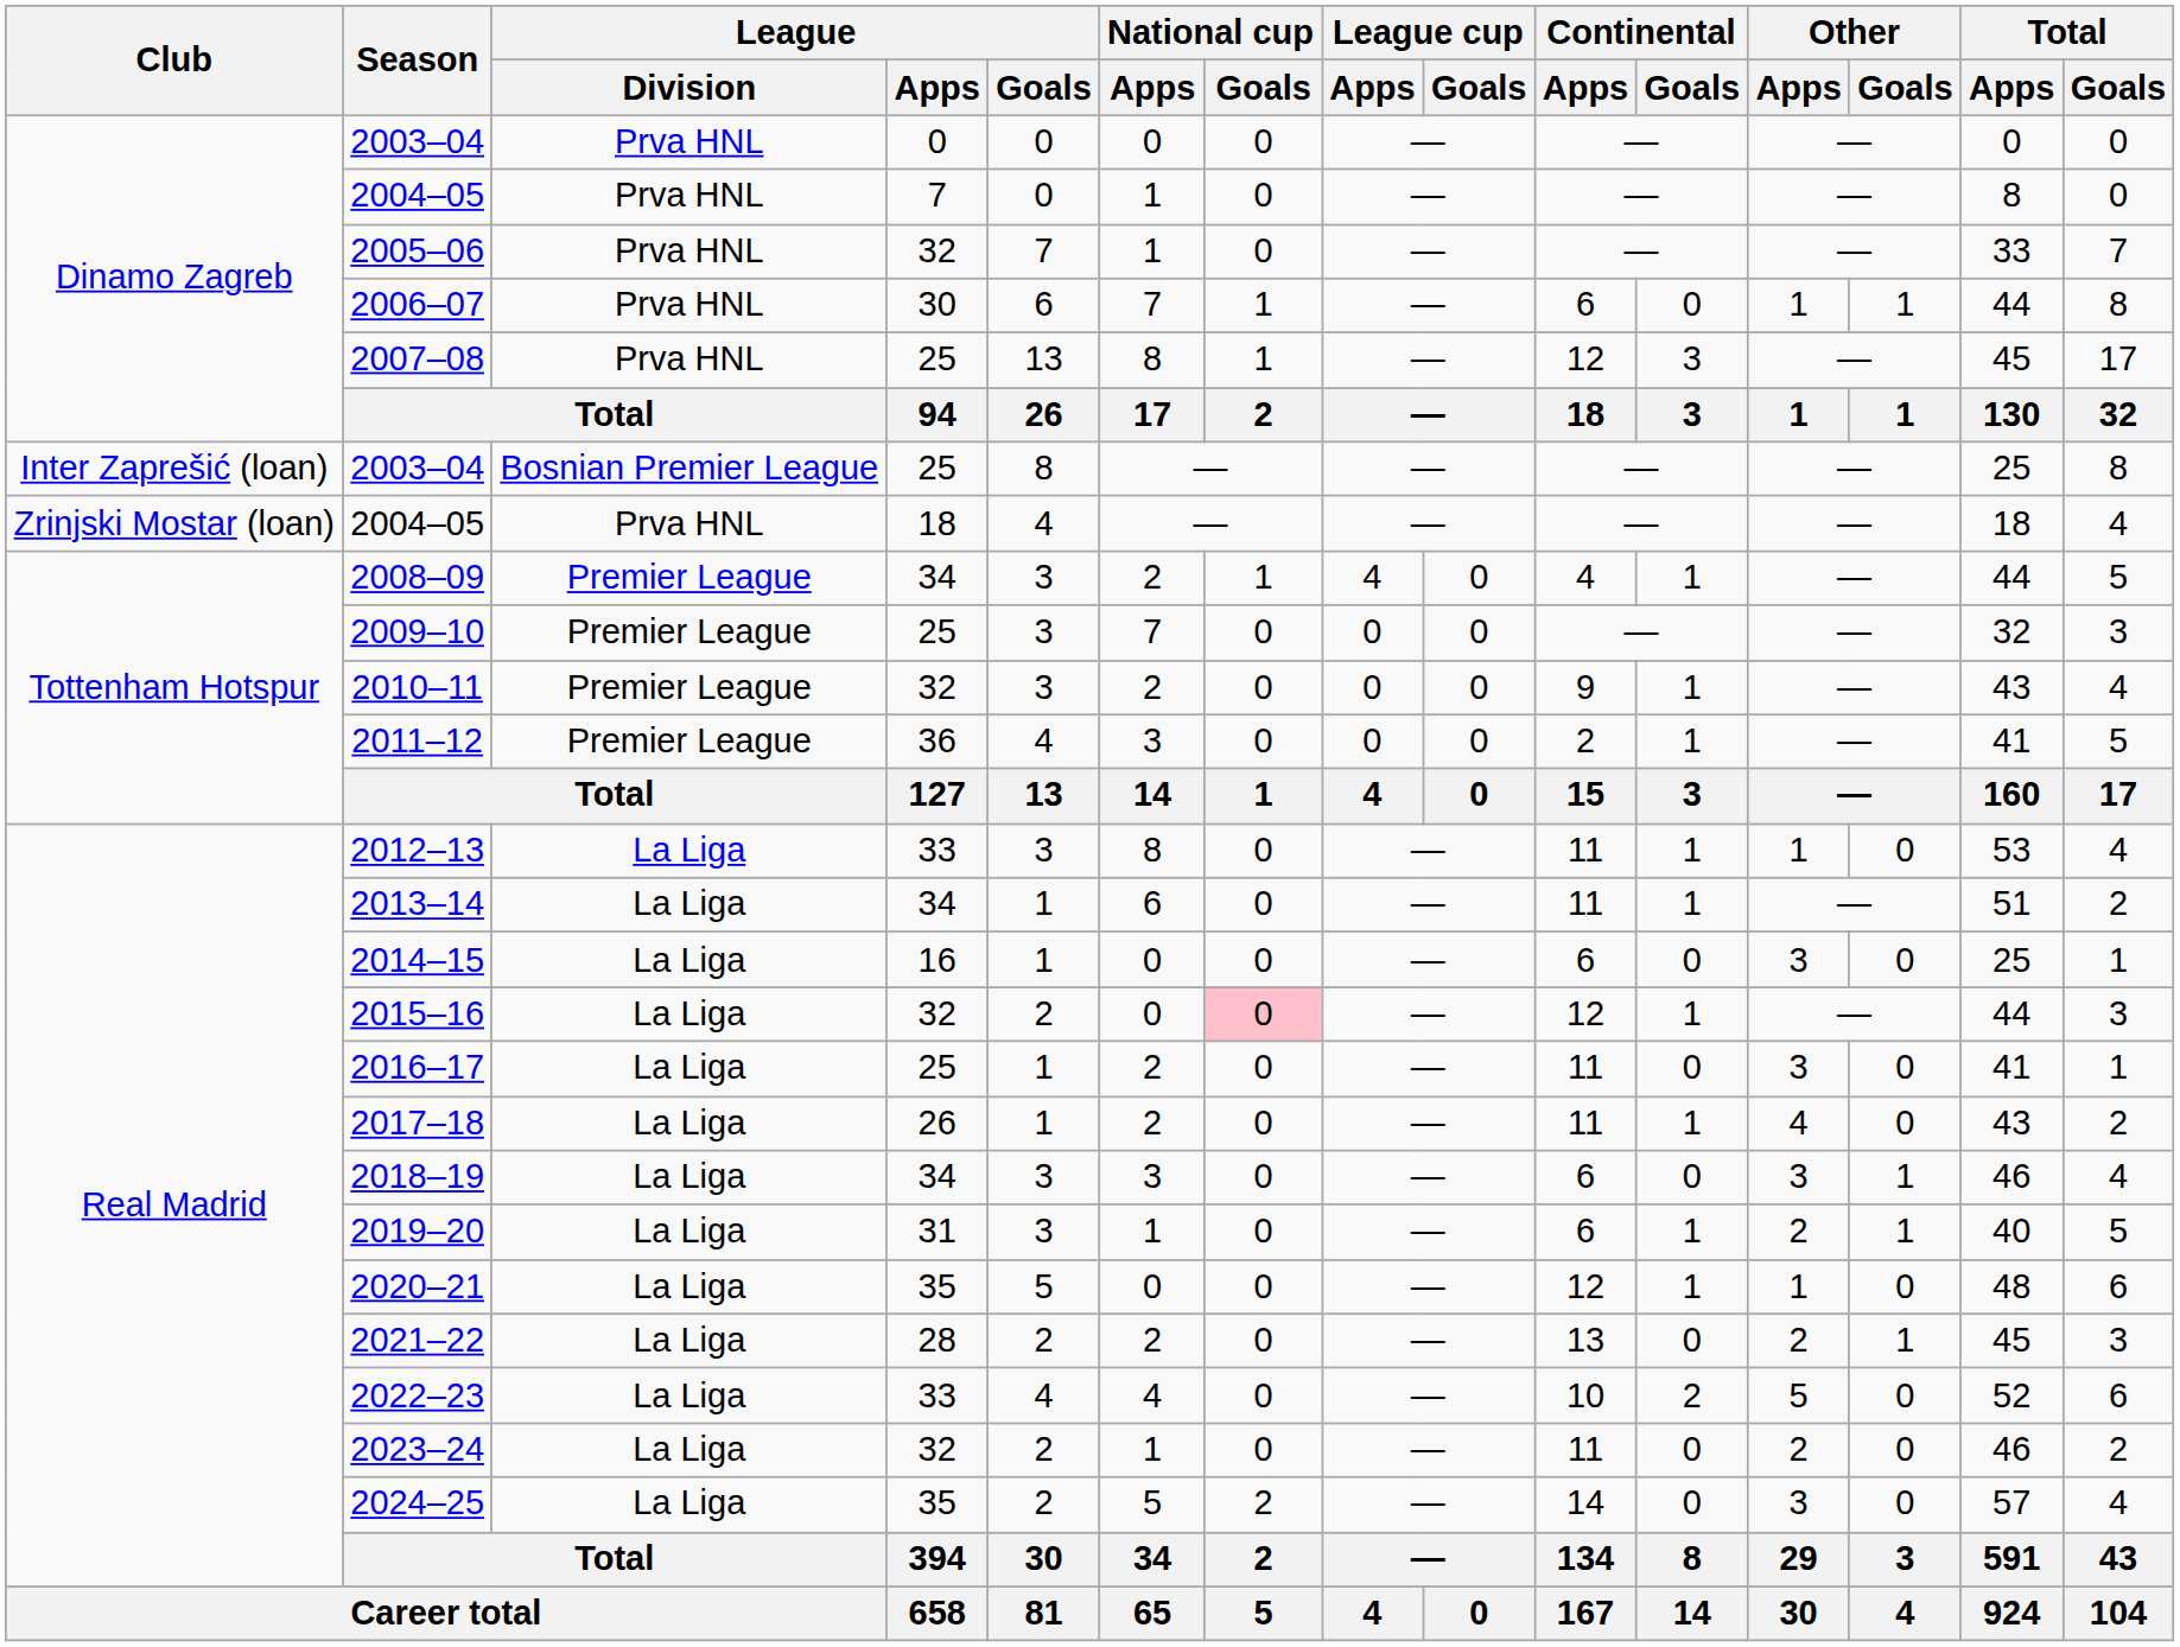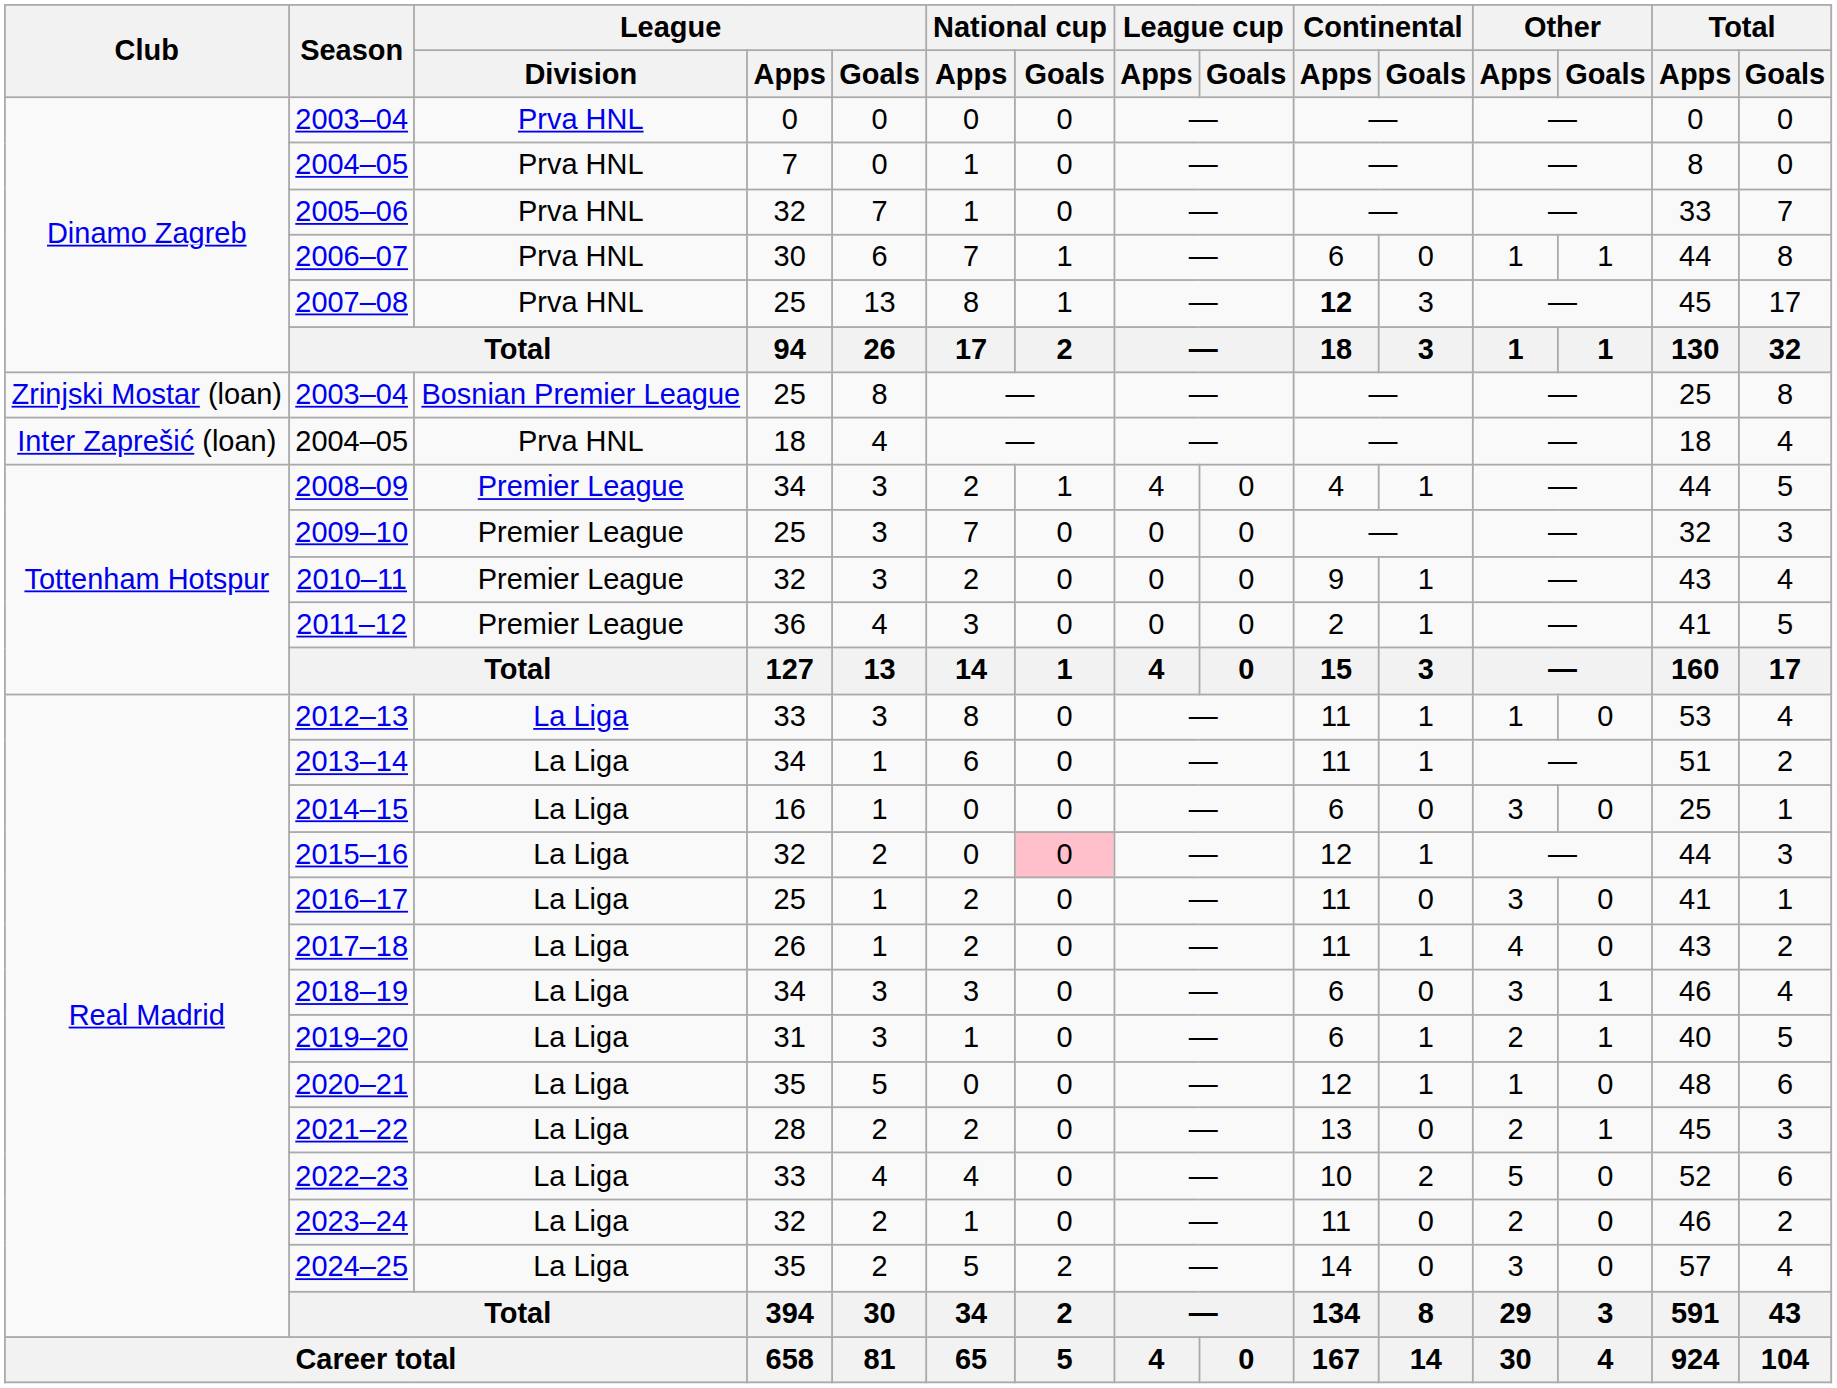 <table class="wikitable" style="text-align:center">
 <tr>
 <th rowspan="2">Club</th>
 <th rowspan="2">Season</th>
 <th colspan="3">League</th>
 <th colspan="2">National cup</th>
 <th colspan="2">League cup</th>
 <th colspan="2">Continental</th>
 <th colspan="2">Other</th>
 <th colspan="2">Total</th>
 </tr>
 <tr>
 <th>Division</th>
 <th>Apps</th>
 <th>Goals</th>
 <th>Apps</th>
 <th>Goals</th>
 <th>Apps</th>
 <th>Goals</th>
 <th>Apps</th>
 <th>Goals</th>
 <th>Apps</th>
 <th>Goals</th>
 <th>Apps</th>
 <th>Goals</th>
 </tr>
 <tr>
 <td rowspan="6"><a href='#'>Dinamo Zagreb</a></td>
 <td><a href='#'>2003–04</a></td>
 <td><a href='#'>Prva HNL</a></td>
 <td>0</td>
 <td>0</td>
 <td>0</td>
 <td>0</td>
 <td colspan="2">—</td>
 <td colspan="2">—</td>
 <td colspan="2">—</td>
 <td>0</td>
 <td>0</td>
 </tr>
 <tr>
 <td><a href='#'>2004–05</a></td>
 <td>Prva HNL</td>
 <td>7</td>
 <td>0</td>
 <td>1</td>
 <td>0</td>
 <td colspan="2">—</td>
 <td colspan="2">—</td>
 <td colspan="2">—</td>
 <td>8</td>
 <td>0</td>
 </tr>
 <tr>
 <td><a href='#'>2005–06</a></td>
 <td>Prva HNL</td>
 <td>32</td>
 <td>7</td>
 <td>1</td>
 <td>0</td>
 <td colspan="2">—</td>
 <td colspan="2">—</td>
 <td colspan="2">—</td>
 <td>33</td>
 <td>7</td>
 </tr>
 <tr>
 <td><a href='#'>2006–07</a></td>
 <td>Prva HNL</td>
 <td>30</td>
 <td>6</td>
 <td>7</td>
 <td>1</td>
 <td colspan="2">—</td>
 <td>6</td>
 <td>0</td>
 <td>1</td>
 <td>1</td>
 <td>44</td>
 <td>8</td>
 </tr>
 <tr>
 <td><a href='#'>2007–08</a></td>
 <td>Prva HNL</td>
 <td>25</td>
 <td>13</td>
 <td>8</td>
 <td>1</td>
 <td colspan="2">—</td>
-<td>12</td>
+<td><strong>12</strong></td>
 <td>3</td>
 <td colspan="2">—</td>
 <td>45</td>
 <td>17</td>
 </tr>
 <tr>
 <th colspan="2">Total</th>
 <th>94</th>
 <th>26</th>
 <th>17</th>
 <th>2</th>
 <th colspan="2">—</th>
 <th>18</th>
 <th>3</th>
 <th>1</th>
 <th>1</th>
 <th>130</th>
 <th>32</th>
 </tr>
 <tr>
-<td><a href='#'>Inter Zaprešić</a> (loan)</td>
+<td><a href='#'>Zrinjski Mostar</a> (loan)</td>
 <td><a href='#'>2003–04</a></td>
 <td><a href='#'>Bosnian Premier League</a></td>
 <td>25</td>
 <td>8</td>
 <td colspan="2">—</td>
 <td colspan="2">—</td>
 <td colspan="2">—</td>
 <td colspan="2">—</td>
 <td>25</td>
 <td>8</td>
 </tr>
 <tr>
-<td><a href='#'>Zrinjski Mostar</a> (loan)</td>
+<td><a href='#'>Inter Zaprešić</a> (loan)</td>
 <td>2004–05</td>
 <td>Prva HNL</td>
 <td>18</td>
 <td>4</td>
 <td colspan="2">—</td>
 <td colspan="2">—</td>
 <td colspan="2">—</td>
 <td colspan="2">—</td>
 <td>18</td>
 <td>4</td>
 </tr>
 <tr>
 <td rowspan="5"><a href='#'>Tottenham Hotspur</a></td>
 <td><a href='#'>2008–09</a></td>
 <td><a href='#'>Premier League</a></td>
 <td>34</td>
 <td>3</td>
 <td>2</td>
 <td>1</td>
 <td>4</td>
 <td>0</td>
 <td>4</td>
 <td>1</td>
 <td colspan="2">—</td>
 <td>44</td>
 <td>5</td>
 </tr>
 <tr>
 <td><a href='#'>2009–10</a></td>
 <td>Premier League</td>
 <td>25</td>
 <td>3</td>
 <td>7</td>
 <td>0</td>
 <td>0</td>
 <td>0</td>
 <td colspan="2">—</td>
 <td colspan="2">—</td>
 <td>32</td>
 <td>3</td>
 </tr>
 <tr>
 <td><a href='#'>2010–11</a></td>
 <td>Premier League</td>
 <td>32</td>
 <td>3</td>
 <td>2</td>
 <td>0</td>
 <td>0</td>
 <td>0</td>
 <td>9</td>
 <td>1</td>
 <td colspan="2">—</td>
 <td>43</td>
 <td>4</td>
 </tr>
 <tr>
 <td><a href='#'>2011–12</a></td>
 <td>Premier League</td>
 <td>36</td>
 <td>4</td>
 <td>3</td>
 <td>0</td>
 <td>0</td>
 <td>0</td>
 <td>2</td>
 <td>1</td>
 <td colspan="2">—</td>
 <td>41</td>
 <td>5</td>
 </tr>
 <tr>
 <th colspan="2">Total</th>
 <th>127</th>
 <th>13</th>
 <th>14</th>
 <th>1</th>
 <th>4</th>
 <th>0</th>
 <th>15</th>
 <th>3</th>
 <th colspan="2">—</th>
 <th>160</th>
 <th>17</th>
 </tr>
 <tr>
 <td rowspan="14"><a href='#'>Real Madrid</a></td>
 <td><a href='#'>2012–13</a></td>
 <td><a href='#'>La Liga</a></td>
 <td>33</td>
 <td>3</td>
 <td>8</td>
 <td>0</td>
 <td colspan="2">—</td>
 <td>11</td>
 <td>1</td>
 <td>1</td>
 <td>0</td>
 <td>53</td>
 <td>4</td>
 </tr>
 <tr>
 <td><a href='#'>2013–14</a></td>
 <td>La Liga</td>
 <td>34</td>
 <td>1</td>
 <td>6</td>
 <td>0</td>
 <td colspan="2">—</td>
 <td>11</td>
 <td>1</td>
 <td colspan="2">—</td>
 <td>51</td>
 <td>2</td>
 </tr>
 <tr>
 <td><a href='#'>2014–15</a></td>
 <td>La Liga</td>
 <td>16</td>
 <td>1</td>
 <td>0</td>
 <td>0</td>
 <td colspan="2">—</td>
 <td>6</td>
 <td>0</td>
 <td>3</td>
 <td>0</td>
 <td>25</td>
 <td>1</td>
 </tr>
 <tr>
 <td><a href='#'>2015–16</a></td>
 <td>La Liga</td>
 <td>32</td>
 <td>2</td>
 <td>0</td>
 <td style="background: pink;">0</td>
 <td colspan="2">—</td>
 <td>12</td>
 <td>1</td>
 <td colspan="2">—</td>
 <td>44</td>
 <td>3</td>
 </tr>
 <tr>
 <td><a href='#'>2016–17</a></td>
 <td>La Liga</td>
 <td>25</td>
 <td>1</td>
 <td>2</td>
 <td>0</td>
 <td colspan="2">—</td>
 <td>11</td>
 <td>0</td>
 <td>3</td>
 <td>0</td>
 <td>41</td>
 <td>1</td>
 </tr>
 <tr>
 <td><a href='#'>2017–18</a></td>
 <td>La Liga</td>
 <td>26</td>
 <td>1</td>
 <td>2</td>
 <td>0</td>
 <td colspan="2">—</td>
 <td>11</td>
 <td>1</td>
 <td>4</td>
 <td>0</td>
 <td>43</td>
 <td>2</td>
 </tr>
 <tr>
 <td><a href='#'>2018–19</a></td>
 <td>La Liga</td>
 <td>34</td>
 <td>3</td>
 <td>3</td>
 <td>0</td>
 <td colspan="2">—</td>
 <td>6</td>
 <td>0</td>
 <td>3</td>
 <td>1</td>
 <td>46</td>
 <td>4</td>
 </tr>
 <tr>
 <td><a href='#'>2019–20</a></td>
 <td>La Liga</td>
 <td>31</td>
 <td>3</td>
 <td>1</td>
 <td>0</td>
 <td colspan="2">—</td>
 <td>6</td>
 <td>1</td>
 <td>2</td>
 <td>1</td>
 <td>40</td>
 <td>5</td>
 </tr>
 <tr>
 <td><a href='#'>2020–21</a></td>
 <td>La Liga</td>
 <td>35</td>
 <td>5</td>
 <td>0</td>
 <td>0</td>
 <td colspan="2">—</td>
 <td>12</td>
 <td>1</td>
 <td>1</td>
 <td>0</td>
 <td>48</td>
 <td>6</td>
 </tr>
 <tr>
 <td><a href='#'>2021–22</a></td>
 <td>La Liga</td>
 <td>28</td>
 <td>2</td>
 <td>2</td>
 <td>0</td>
 <td colspan="2">—</td>
 <td>13</td>
 <td>0</td>
 <td>2</td>
 <td>1</td>
 <td>45</td>
 <td>3</td>
 </tr>
 <tr>
 <td><a href='#'>2022–23</a></td>
 <td>La Liga</td>
 <td>33</td>
 <td>4</td>
 <td>4</td>
 <td>0</td>
 <td colspan="2">—</td>
 <td>10</td>
 <td>2</td>
 <td>5</td>
 <td>0</td>
 <td>52</td>
 <td>6</td>
 </tr>
 <tr>
 <td><a href='#'>2023–24</a></td>
 <td>La Liga</td>
 <td>32</td>
 <td>2</td>
 <td>1</td>
 <td>0</td>
 <td colspan="2">—</td>
 <td>11</td>
 <td>0</td>
 <td>2</td>
 <td>0</td>
 <td>46</td>
 <td>2</td>
 </tr>
 <tr>
 <td><a href='#'>2024–25</a></td>
 <td>La Liga</td>
 <td>35</td>
 <td>2</td>
 <td>5</td>
 <td>2</td>
 <td colspan="2">—</td>
 <td>14</td>
 <td>0</td>
 <td>3</td>
 <td>0</td>
 <td>57</td>
 <td>4</td>
 </tr>
 <tr>
 <th colspan="2">Total</th>
 <th>394</th>
 <th>30</th>
 <th>34</th>
 <th>2</th>
 <th colspan="2">—</th>
 <th>134</th>
 <th>8</th>
 <th>29</th>
 <th>3</th>
 <th>591</th>
 <th>43</th>
 </tr>
 <tr>
 <th colspan="3">Career total</th>
 <th>658</th>
 <th>81</th>
 <th>65</th>
 <th>5</th>
 <th>4</th>
 <th>0</th>
 <th>167</th>
 <th>14</th>
 <th>30</th>
 <th>4</th>
 <th>924</th>
 <th>104</th>
 </tr>
 </table>
